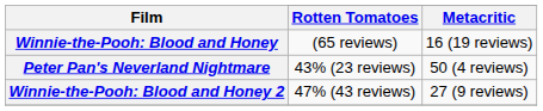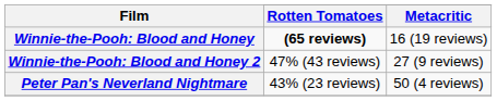 <table class="wikitable plainrowheaders sortable" style="text-align: center;">
 <tr>
 <th scope="col" rowspan="2">Film</th>
 </tr>
 <tr>
 <th scope="col"><a href='#'>Rotten Tomatoes</a></th>
 <th scope="col"><a href='#'>Metacritic</a></th>
 </tr>
 <tr>
 <th scope="row"><em><a href='#'>Winnie-the-Pooh: Blood and Honey</a></em></th>
-<td> (65 reviews)</td>
+<td><strong> (65 reviews)</strong></td>
 <td>16 (19 reviews)</td>
+</tr>
+<tr>
+<th scope="row"><em><a href='#'>Winnie-the-Pooh: Blood and Honey 2</a></em></th>
+<td>47% (43 reviews)</td>
+<td>27 (9 reviews)</td>
 </tr>
 <tr>
 <th scope="row"><em><a href='#'>Peter Pan's Neverland Nightmare</a></em></th>
 <td>43% (23 reviews)</td>
 <td>50 (4 reviews)</td>
 </tr>
 <tr>
-<th scope="row"><em><a href='#'>Winnie-the-Pooh: Blood and Honey 2</a></em></th>
-<td>47% (43 reviews)</td>
-<td>27 (9 reviews)</td>
-</tr>
-<tr>
 </tr>
 </table>
